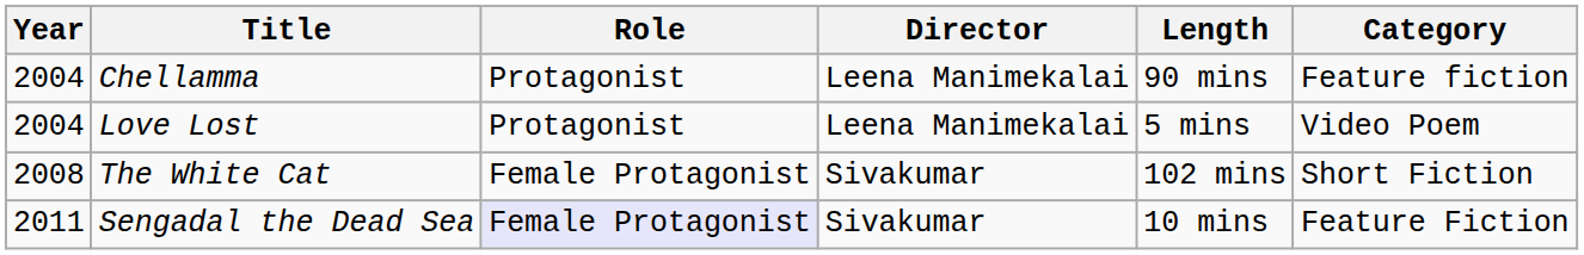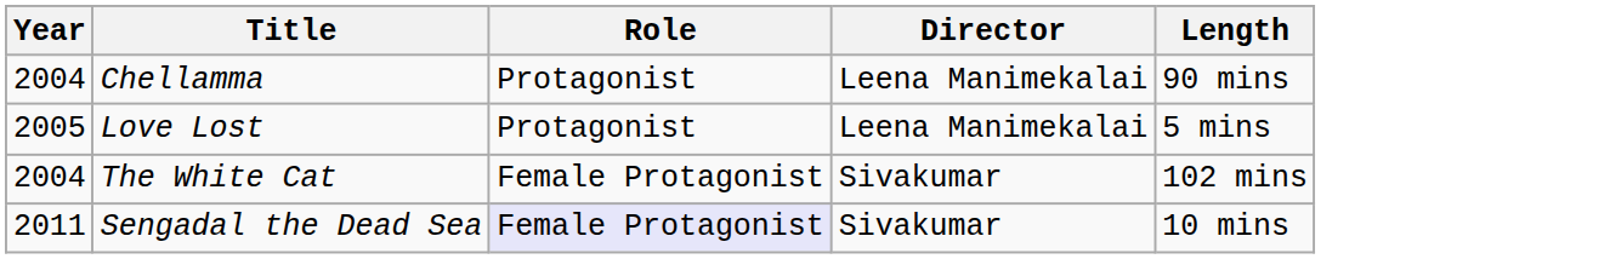 <table class="wikitable">
 <tr>
 <th>Year</th>
 <th>Title</th>
 <th>Role</th>
 <th>Director</th>
 <th>Length</th>
-<th>Category</th>
 </tr>
 <tr>
 <td>2004</td>
 <td><em>Chellamma</em></td>
 <td>Protagonist</td>
 <td>Leena Manimekalai</td>
 <td>90 mins</td>
-<td>Feature fiction</td>
 </tr>
 <tr>
-<td>2004</td>
+<td>2005</td>
 <td><em>Love Lost</em></td>
 <td>Protagonist</td>
 <td>Leena Manimekalai</td>
 <td>5 mins</td>
-<td>Video Poem</td>
 </tr>
 <tr>
-<td>2008</td>
+<td>2004</td>
 <td><em>The White Cat</em></td>
 <td>Female Protagonist</td>
 <td>Sivakumar</td>
 <td>102 mins</td>
-<td>Short Fiction</td>
 </tr>
 <tr>
 <td>2011</td>
 <td><em>Sengadal the Dead Sea</em></td>
 <td style="background: lavender;">Female Protagonist</td>
 <td>Sivakumar</td>
 <td>10 mins</td>
-<td>Feature Fiction</td>
 </tr>
 </table>
